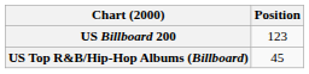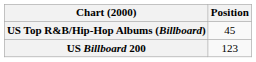 <table class="wikitable sortable plainrowheaders" style="text-align:center">
 <tr>
 <th scope="col">Chart (2000)</th>
 <th scope="col">Position</th>
 </tr>
 <tr>
+<th scope="row">US Top R&B/Hip-Hop Albums (<em>Billboard</em>)</th>
+<td>45</td>
+</tr>
+<tr>
 <th scope="row">US <em>Billboard</em> 200</th>
 <td>123</td>
 </tr>
-<tr>
-<th scope="row">US Top R&B/Hip-Hop Albums (<em>Billboard</em>)</th>
-<td>45</td>
-</tr>
 </table>
